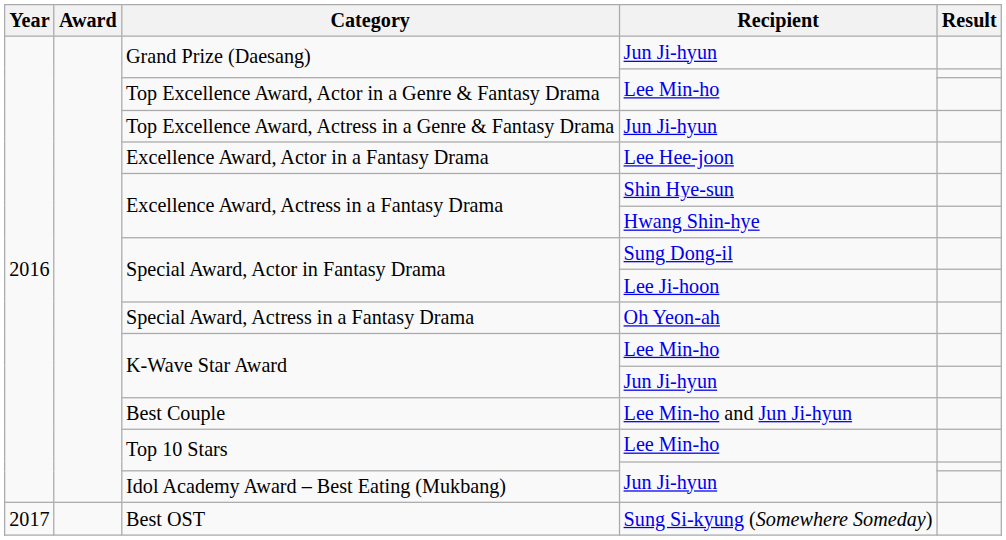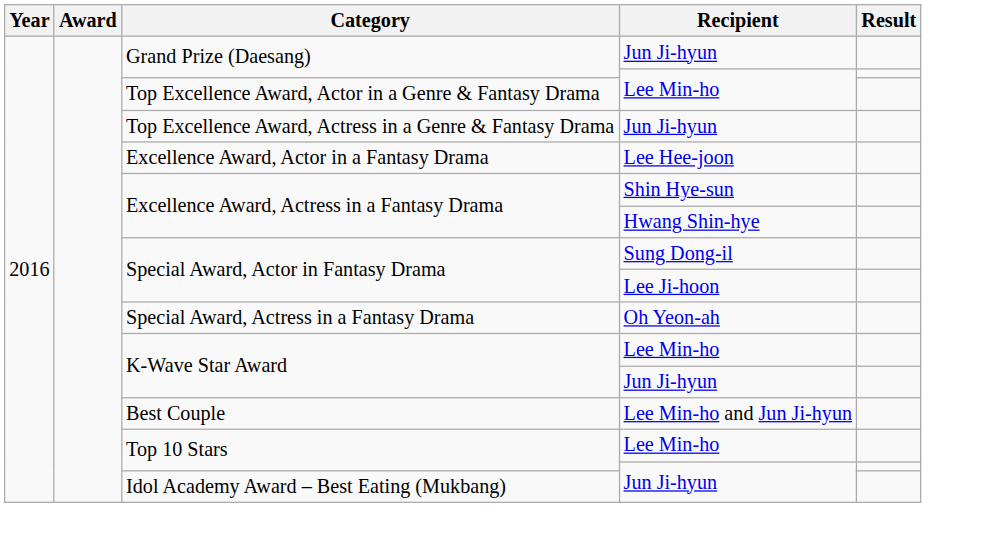 <table class="wikitable">
 <tr>
 <th>Year</th>
 <th>Award</th>
 <th>Category</th>
 <th>Recipient</th>
 <th>Result</th>
 </tr>
 <tr>
 <td rowspan="16">2016</td>
 <td rowspan="16"></td>
 <td rowspan="2">Grand Prize (Daesang)</td>
 <td><a href='#'>Jun Ji-hyun</a></td>
 <td></td>
 </tr>
 <tr>
 <td rowspan="2"><a href='#'>Lee Min-ho</a></td>
 <td></td>
 </tr>
 <tr>
 <td>Top Excellence Award, Actor in a Genre & Fantasy Drama</td>
 <td></td>
 </tr>
 <tr>
 <td>Top Excellence Award, Actress in a Genre & Fantasy Drama</td>
 <td><a href='#'>Jun Ji-hyun</a></td>
 <td></td>
 </tr>
 <tr>
 <td>Excellence Award, Actor in a Fantasy Drama</td>
 <td><a href='#'>Lee Hee-joon</a></td>
 <td></td>
 </tr>
 <tr>
 <td rowspan="2">Excellence Award, Actress in a Fantasy Drama</td>
 <td><a href='#'>Shin Hye-sun</a></td>
 <td></td>
 </tr>
 <tr>
 <td><a href='#'>Hwang Shin-hye</a></td>
 <td></td>
 </tr>
 <tr>
 <td rowspan="2">Special Award, Actor in Fantasy Drama</td>
 <td><a href='#'>Sung Dong-il</a></td>
 <td></td>
 </tr>
 <tr>
 <td><a href='#'>Lee Ji-hoon</a></td>
 <td></td>
 </tr>
 <tr>
 <td>Special Award, Actress in a Fantasy Drama</td>
 <td><a href='#'>Oh Yeon-ah</a></td>
 <td></td>
 </tr>
 <tr>
 <td rowspan="2">K-Wave Star Award</td>
 <td><a href='#'>Lee Min-ho</a></td>
 <td></td>
 </tr>
 <tr>
 <td><a href='#'>Jun Ji-hyun</a></td>
 <td></td>
 </tr>
 <tr>
 <td>Best Couple</td>
 <td><a href='#'>Lee Min-ho</a> and <a href='#'>Jun Ji-hyun</a></td>
 <td></td>
 </tr>
 <tr>
 <td rowspan="2">Top 10 Stars</td>
 <td><a href='#'>Lee Min-ho</a></td>
 <td></td>
 </tr>
 <tr>
 <td rowspan="2"><a href='#'>Jun Ji-hyun</a></td>
 <td></td>
 </tr>
 <tr>
 <td>Idol Academy Award – Best Eating (Mukbang)</td>
 <td></td>
 </tr>
-<tr>
-<td>2017</td>
-<td></td>
-<td>Best OST</td>
-<td><a href='#'>Sung Si-kyung</a> (<em>Somewhere Someday</em>)</td>
-<td></td>
-</tr>
 </table>
